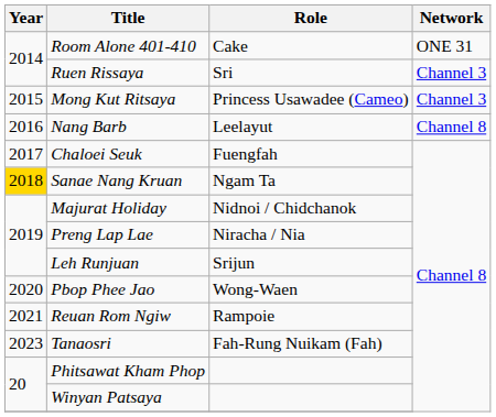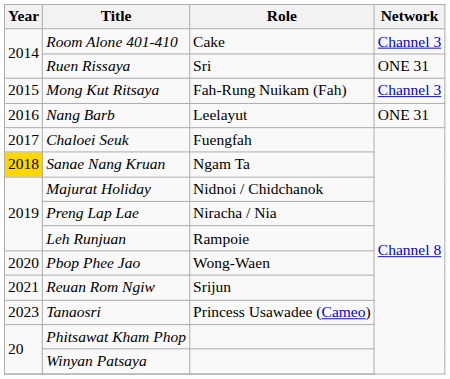 <table class="wikitable">
 <tr>
 <th>Year</th>
 <th>Title</th>
 <th>Role</th>
 <th>Network</th>
 </tr>
 <tr>
 <td rowspan = "2">2014</td>
 <td><em> Room Alone 401-410</em></td>
 <td>Cake</td>
-<td>ONE 31</td>
+<td><a href='#'>Channel 3</a></td>
 </tr>
 <tr>
 <td><em>Ruen Rissaya </em></td>
 <td>Sri</td>
-<td><a href='#'>Channel 3</a></td>
+<td>ONE 31</td>
 </tr>
 <tr>
 <td rowspan = "1">2015</td>
 <td><em>Mong Kut Ritsaya  </em></td>
-<td>Princess Usawadee (<a href='#'>Cameo</a>)</td>
+<td>Fah-Rung Nuikam (Fah)</td>
 <td><a href='#'>Channel 3</a></td>
 </tr>
 <tr>
 <td rowspan = "1">2016</td>
 <td><em>Nang Barb  </em></td>
 <td>Leelayut</td>
-<td><a href='#'>Channel 8</a></td>
+<td>ONE 31</td>
 </tr>
 <tr>
 <td rowspan = "1">2017</td>
 <td><em>  Chaloei Seuk</em></td>
 <td>Fuengfah</td>
 <td rowspan = "11"><a href='#'>Channel 8</a></td>
 </tr>
 <tr>
 <td rowspan = "1" style="background: gold;">2018</td>
 <td><em>Sanae Nang Kruan</em></td>
 <td>Ngam Ta</td>
 </tr>
 <tr>
 <td rowspan = "3">2019</td>
 <td><em>Majurat Holiday</em></td>
 <td>Nidnoi / Chidchanok</td>
 </tr>
 <tr>
 <td><em>Preng Lap Lae</em></td>
 <td>Niracha / Nia</td>
 </tr>
 <tr>
 <td><em>Leh Runjuan</em></td>
-<td>Srijun</td>
+<td>Rampoie</td>
 </tr>
 <tr>
 <td rowspan = "1">2020</td>
 <td><em>Pbop Phee Jao</em></td>
 <td>Wong-Waen</td>
 </tr>
 <tr>
 <td rowspan = "1">2021</td>
 <td><em>Reuan Rom Ngiw</em></td>
-<td>Rampoie</td>
+<td>Srijun</td>
 </tr>
 <tr>
 <td rowspan = "1">2023</td>
 <td><em>Tanaosri</em></td>
-<td>Fah-Rung Nuikam (Fah)</td>
+<td>Princess Usawadee (<a href='#'>Cameo</a>)</td>
 </tr>
 <tr>
 <td rowspan = "2">20</td>
 <td><em>Phitsawat Kham Phop</em></td>
 <td></td>
 </tr>
 <tr>
 <td><em>Winyan Patsaya</em></td>
 <td></td>
 </tr>
 <tr>
 </tr>
 </table>
